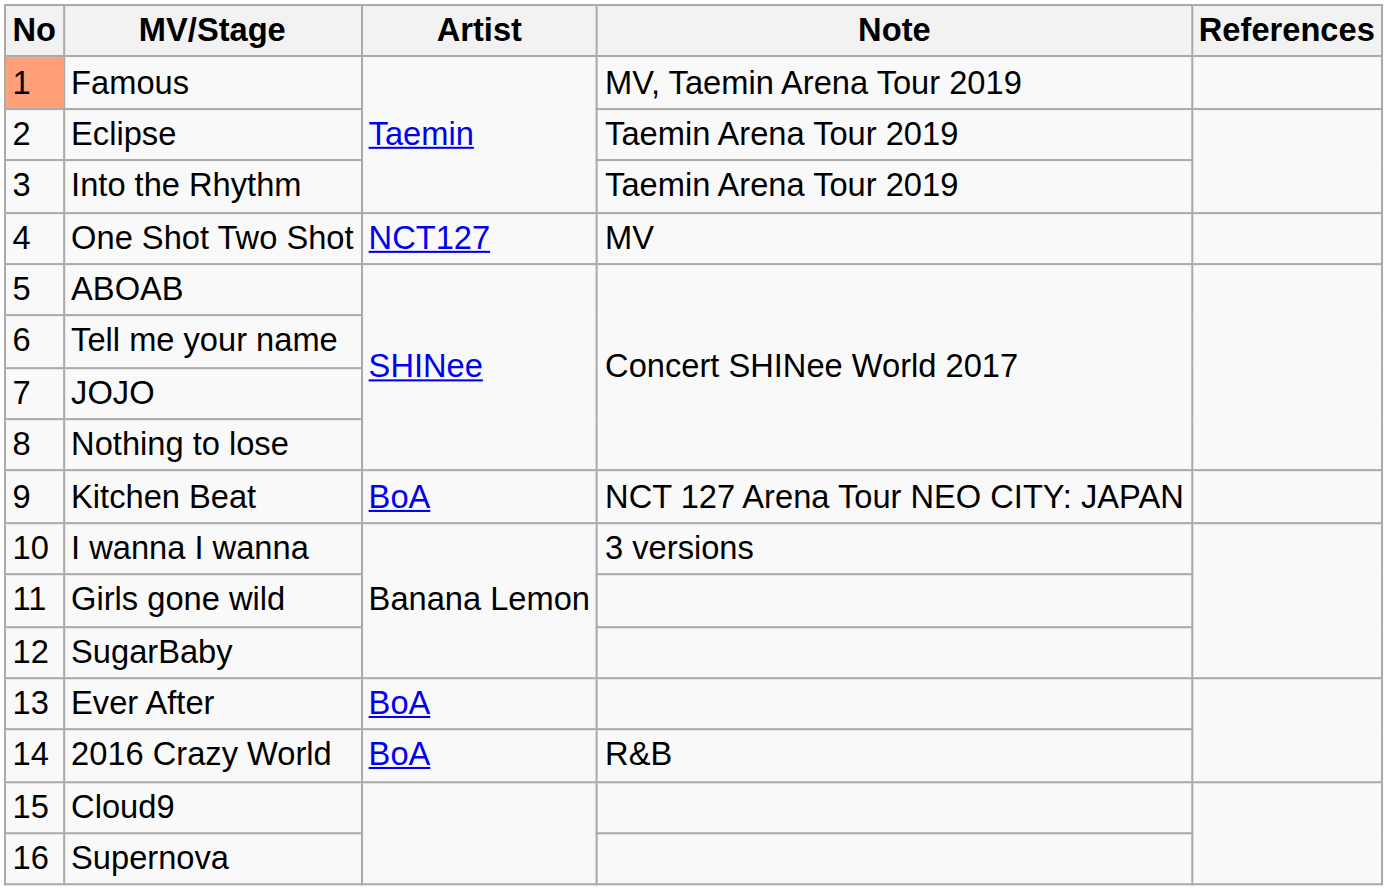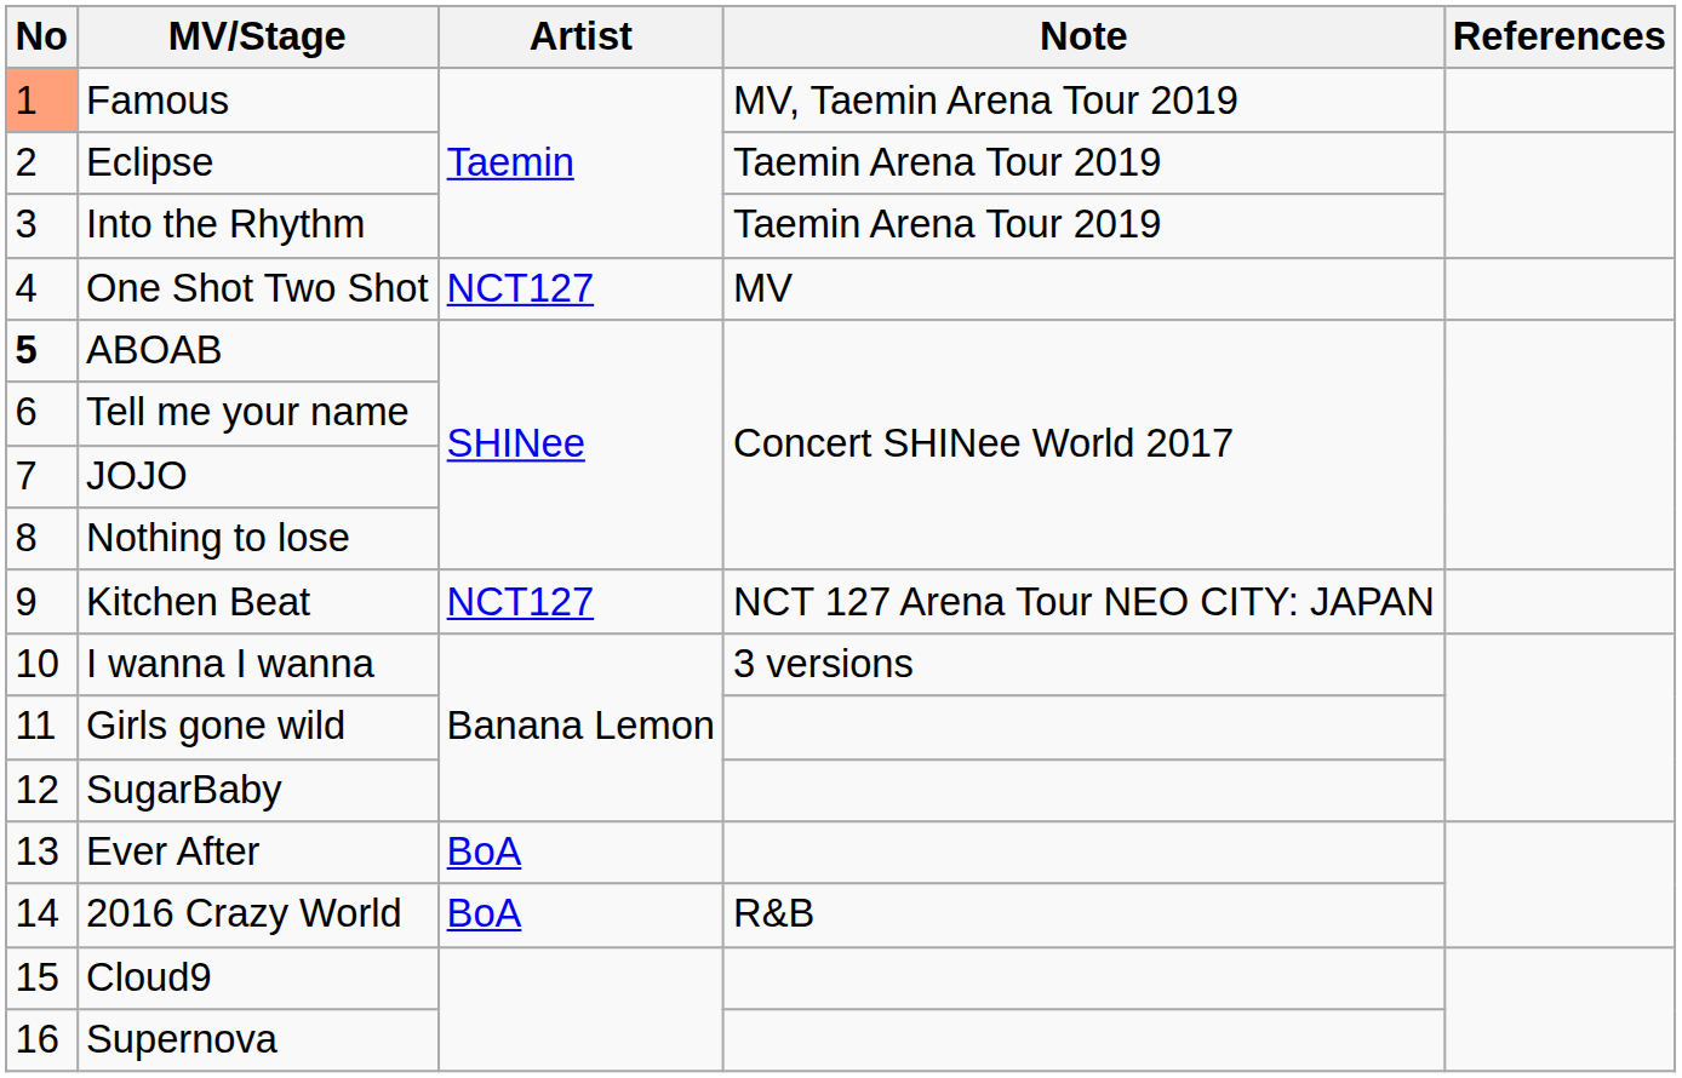 <table class="wikitable sortable">
 <tr>
 <th>No</th>
 <th>MV/Stage</th>
 <th>Artist</th>
 <th>Note</th>
 <th>References</th>
 </tr>
 <tr>
 <td style="background: lightsalmon;">1</td>
 <td>Famous</td>
 <td rowspan="3"><a href='#'>Taemin</a></td>
 <td>MV, Taemin Arena Tour 2019</td>
 <td></td>
 </tr>
 <tr>
 <td>2</td>
 <td>Eclipse</td>
 <td>Taemin Arena Tour 2019</td>
 <td rowspan="2"></td>
 </tr>
 <tr>
 <td>3</td>
 <td>Into the Rhythm</td>
 <td>Taemin Arena Tour 2019</td>
 </tr>
 <tr>
 <td>4</td>
 <td>One Shot Two Shot</td>
 <td><a href='#'>NCT127</a></td>
 <td>MV</td>
 <td></td>
 </tr>
 <tr>
-<td>5</td>
+<td><strong>5</strong></td>
 <td>ABOAB</td>
 <td rowspan="4"><a href='#'>SHINee</a></td>
 <td rowspan="4">Concert SHINee World 2017</td>
 <td rowspan="4"></td>
 </tr>
 <tr>
 <td>6</td>
 <td>Tell me your name</td>
 </tr>
 <tr>
 <td>7</td>
 <td>JOJO</td>
 </tr>
 <tr>
 <td>8</td>
 <td>Nothing to lose</td>
 </tr>
 <tr>
 <td>9</td>
 <td>Kitchen Beat</td>
-<td><a href='#'>BoA</a></td>
+<td><a href='#'>NCT127</a></td>
 <td>NCT 127 Arena Tour NEO CITY: JAPAN</td>
 <td></td>
 </tr>
 <tr>
 <td>10</td>
 <td>I wanna I wanna</td>
 <td rowspan="3">Banana Lemon</td>
 <td>3 versions</td>
 <td rowspan="3"></td>
 </tr>
 <tr>
 <td>11</td>
 <td>Girls gone wild</td>
 <td></td>
 </tr>
 <tr>
 <td>12</td>
 <td>SugarBaby</td>
 <td></td>
 </tr>
 <tr>
 <td>13</td>
 <td>Ever After</td>
 <td><a href='#'>BoA</a></td>
 <td></td>
 <td rowspan="2"></td>
 </tr>
 <tr>
 <td>14</td>
 <td>2016 Crazy World</td>
 <td><a href='#'>BoA</a></td>
 <td>R&B</td>
 </tr>
 <tr>
 <td>15</td>
 <td>Cloud9</td>
 <td rowspan="2"></td>
 <td></td>
 <td rowspan="2"></td>
 </tr>
 <tr>
 <td>16</td>
 <td>Supernova</td>
 <td></td>
 </tr>
 </table>
